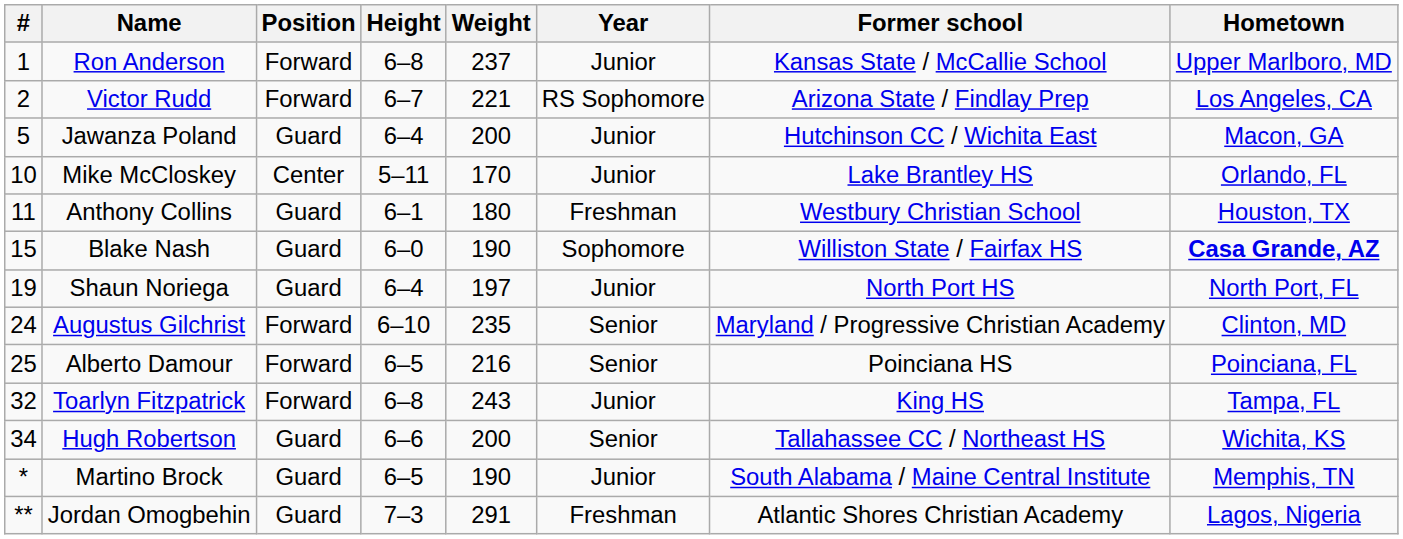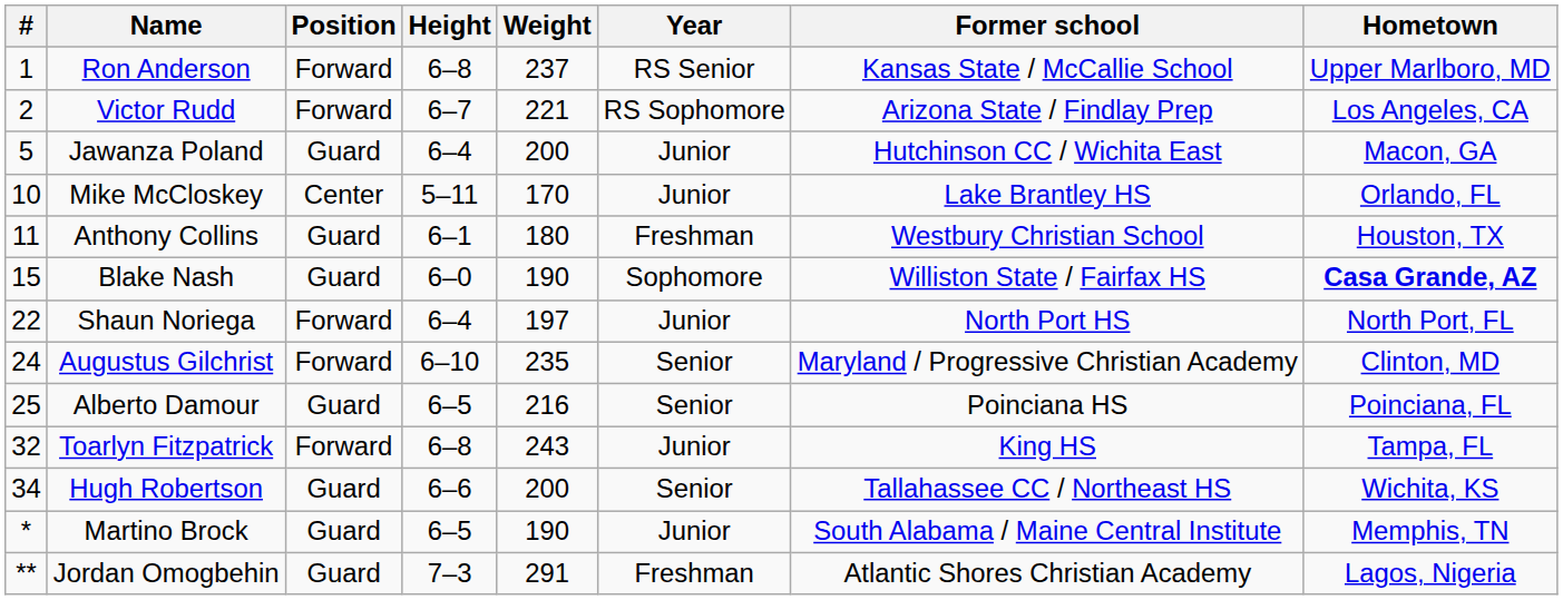 <table class="wikitable" style="text-align: center;">
 <tr>
 <th>#</th>
 <th>Name</th>
 <th>Position</th>
 <th>Height</th>
 <th>Weight</th>
 <th>Year</th>
 <th>Former school</th>
 <th>Hometown</th>
 </tr>
 <tr>
 <td>1</td>
 <td><a href='#'>Ron Anderson</a></td>
 <td>Forward</td>
 <td>6–8</td>
 <td>237</td>
-<td>Junior</td>
+<td>RS Senior</td>
 <td><a href='#'>Kansas State</a> / <a href='#'>McCallie School</a></td>
 <td><a href='#'>Upper Marlboro, MD</a></td>
 </tr>
 <tr>
 <td>2</td>
 <td><a href='#'>Victor Rudd</a></td>
 <td>Forward</td>
 <td>6–7</td>
 <td>221</td>
 <td>RS Sophomore</td>
 <td><a href='#'>Arizona State</a> / <a href='#'>Findlay Prep</a></td>
 <td><a href='#'>Los Angeles, CA</a></td>
 </tr>
 <tr>
 <td>5</td>
 <td>Jawanza Poland</td>
 <td>Guard</td>
 <td>6–4</td>
 <td>200</td>
 <td>Junior</td>
 <td><a href='#'>Hutchinson CC</a> / <a href='#'>Wichita East</a></td>
 <td><a href='#'>Macon, GA</a></td>
 </tr>
 <tr>
 <td>10</td>
 <td>Mike McCloskey</td>
 <td>Center</td>
 <td>5–11</td>
 <td>170</td>
 <td>Junior</td>
 <td><a href='#'>Lake Brantley HS</a></td>
 <td><a href='#'>Orlando, FL</a></td>
 </tr>
 <tr>
 <td>11</td>
 <td>Anthony Collins</td>
 <td>Guard</td>
 <td>6–1</td>
 <td>180</td>
 <td>Freshman</td>
 <td><a href='#'>Westbury Christian School</a></td>
 <td><a href='#'>Houston, TX</a></td>
 </tr>
 <tr>
 <td>15</td>
 <td>Blake Nash</td>
 <td>Guard</td>
 <td>6–0</td>
 <td>190</td>
 <td>Sophomore</td>
 <td><a href='#'>Williston State</a> / <a href='#'>Fairfax HS</a></td>
 <td><strong><a href='#'>Casa Grande, AZ</a></strong></td>
 </tr>
 <tr>
-<td>19</td>
+<td>22</td>
 <td>Shaun Noriega</td>
-<td>Guard</td>
+<td>Forward</td>
 <td>6–4</td>
 <td>197</td>
 <td>Junior</td>
 <td><a href='#'>North Port HS</a></td>
 <td><a href='#'>North Port, FL</a></td>
 </tr>
 <tr>
 <td>24</td>
 <td><a href='#'>Augustus Gilchrist</a></td>
 <td>Forward</td>
 <td>6–10</td>
 <td>235</td>
 <td>Senior</td>
 <td><a href='#'>Maryland</a> /  Progressive Christian Academy</td>
 <td><a href='#'>Clinton, MD</a></td>
 </tr>
 <tr>
 <td>25</td>
 <td>Alberto Damour</td>
-<td>Forward</td>
+<td>Guard</td>
 <td>6–5</td>
 <td>216</td>
 <td>Senior</td>
 <td>Poinciana HS</td>
 <td><a href='#'>Poinciana, FL</a></td>
 </tr>
 <tr>
 <td>32</td>
 <td><a href='#'>Toarlyn Fitzpatrick</a></td>
 <td>Forward</td>
 <td>6–8</td>
 <td>243</td>
 <td>Junior</td>
 <td><a href='#'>King HS</a></td>
 <td><a href='#'>Tampa, FL</a></td>
 </tr>
 <tr>
 <td>34</td>
 <td><a href='#'>Hugh Robertson</a></td>
 <td>Guard</td>
 <td>6–6</td>
 <td>200</td>
 <td>Senior</td>
 <td><a href='#'>Tallahassee CC</a> / <a href='#'>Northeast HS</a></td>
 <td><a href='#'>Wichita, KS</a></td>
 </tr>
 <tr>
 <td>*</td>
 <td>Martino Brock</td>
 <td>Guard</td>
 <td>6–5</td>
 <td>190</td>
 <td>Junior</td>
 <td><a href='#'>South Alabama</a> / <a href='#'>Maine Central Institute</a></td>
 <td><a href='#'>Memphis, TN</a></td>
 </tr>
 <tr>
 <td>**</td>
 <td>Jordan Omogbehin</td>
 <td>Guard</td>
 <td>7–3</td>
 <td>291</td>
 <td>Freshman</td>
 <td>Atlantic Shores Christian Academy</td>
 <td><a href='#'>Lagos, Nigeria</a></td>
 </tr>
 </table>
